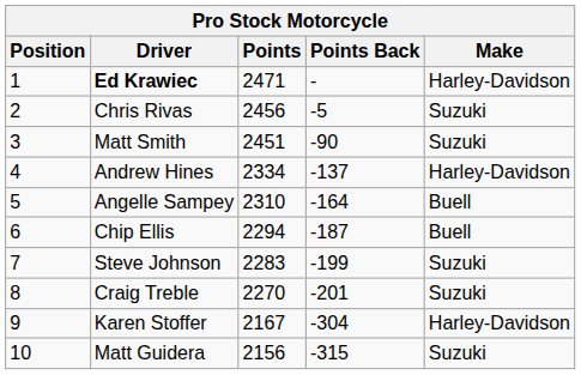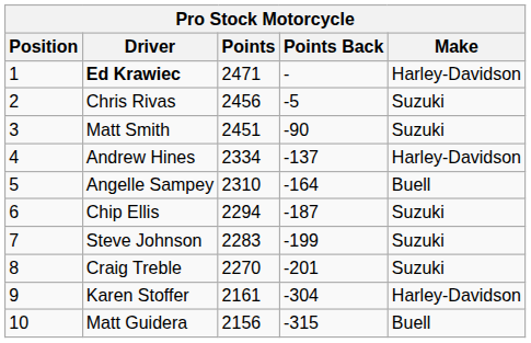 <table class="wikitable" style="font-size:90%;">
 <tr>
 <th colspan="5">Pro Stock Motorcycle</th>
 </tr>
 <tr>
 <th>Position</th>
 <th>Driver</th>
 <th>Points</th>
 <th>Points Back</th>
 <th>Make</th>
 </tr>
 <tr>
 <td>1</td>
 <td><strong>Ed Krawiec</strong></td>
 <td>2471</td>
 <td>-</td>
 <td>Harley-Davidson</td>
 </tr>
 <tr>
 <td>2</td>
 <td>Chris Rivas</td>
 <td>2456</td>
 <td>-5</td>
 <td>Suzuki</td>
 </tr>
 <tr>
 <td>3</td>
 <td>Matt Smith</td>
 <td>2451</td>
 <td>-90</td>
 <td>Suzuki</td>
 </tr>
 <tr>
 <td>4</td>
 <td>Andrew Hines</td>
 <td>2334</td>
 <td>-137</td>
 <td>Harley-Davidson</td>
 </tr>
 <tr>
 <td>5</td>
 <td>Angelle Sampey</td>
 <td>2310</td>
 <td>-164</td>
 <td>Buell</td>
 </tr>
 <tr>
 <td>6</td>
 <td>Chip Ellis</td>
 <td>2294</td>
 <td>-187</td>
-<td>Buell</td>
+<td>Suzuki</td>
 </tr>
 <tr>
 <td>7</td>
 <td>Steve Johnson</td>
 <td>2283</td>
 <td>-199</td>
 <td>Suzuki</td>
 </tr>
 <tr>
 <td>8</td>
 <td>Craig Treble</td>
 <td>2270</td>
 <td>-201</td>
 <td>Suzuki</td>
 </tr>
 <tr>
 <td>9</td>
 <td>Karen Stoffer</td>
-<td>2167</td>
+<td>2161</td>
 <td>-304</td>
 <td>Harley-Davidson</td>
 </tr>
 <tr>
 <td>10</td>
 <td>Matt Guidera</td>
 <td>2156</td>
 <td>-315</td>
-<td>Suzuki</td>
+<td>Buell</td>
 </tr>
 </table>
